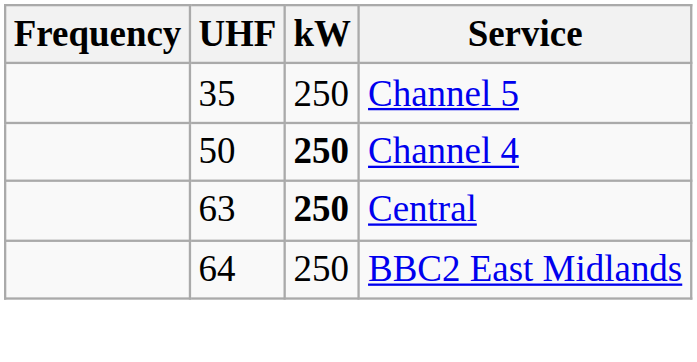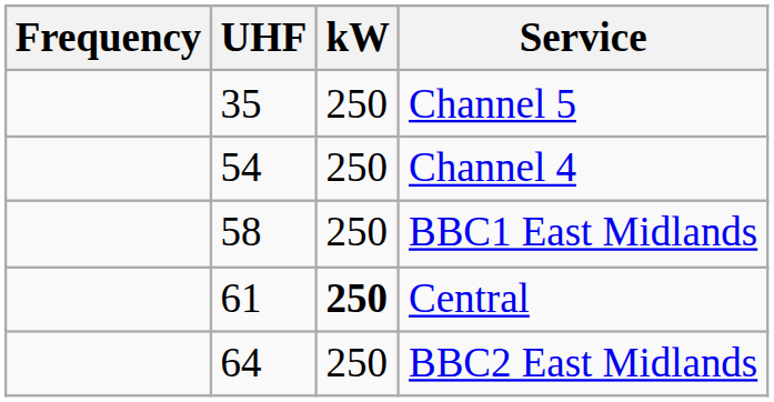 <table class="wikitable sortable">
 <tr>
 <th>Frequency</th>
 <th>UHF</th>
 <th>kW</th>
 <th>Service</th>
 </tr>
 <tr>
 <td></td>
 <td>35</td>
 <td>250</td>
 <td><a href='#'>Channel 5</a></td>
 </tr>
 <tr>
 <td></td>
-<td>50</td>
-<td><strong>250</strong></td>
+<td>54</td>
+<td>250</td>
 <td><a href='#'>Channel 4</a></td>
 </tr>
 <tr>
 <td></td>
-<td>63</td>
+<td>58</td>
+<td>250</td>
+<td><a href='#'>BBC1 East Midlands</a></td>
+</tr>
+<tr>
+<td></td>
+<td>61</td>
 <td><strong>250</strong></td>
 <td><a href='#'>Central</a></td>
 </tr>
 <tr>
 <td></td>
 <td>64</td>
 <td>250</td>
 <td><a href='#'>BBC2 East Midlands</a></td>
 </tr>
 </table>
